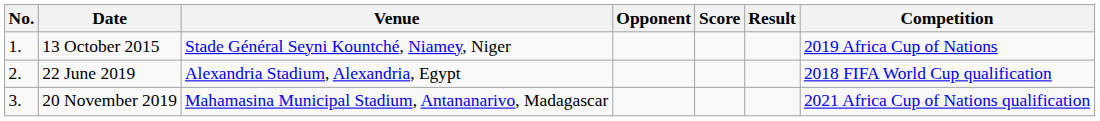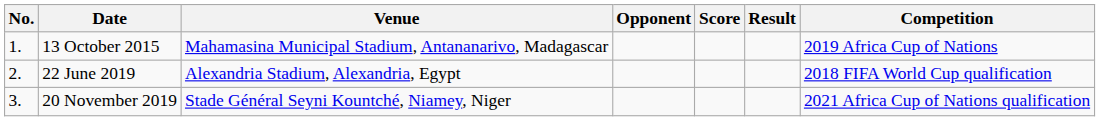 <table class="wikitable">
 <tr>
 <th>No.</th>
 <th>Date</th>
 <th>Venue</th>
 <th>Opponent</th>
 <th>Score</th>
 <th>Result</th>
 <th>Competition</th>
 </tr>
 <tr>
 <td>1.</td>
 <td>13 October 2015</td>
-<td><a href='#'>Stade Général Seyni Kountché</a>, <a href='#'>Niamey</a>, Niger</td>
+<td><a href='#'>Mahamasina Municipal Stadium</a>, <a href='#'>Antananarivo</a>, Madagascar</td>
 <td></td>
 <td></td>
 <td></td>
 <td><a href='#'>2019 Africa Cup of Nations</a></td>
 </tr>
 <tr>
 <td>2.</td>
 <td>22 June 2019</td>
 <td><a href='#'>Alexandria Stadium</a>, <a href='#'>Alexandria</a>, Egypt</td>
 <td></td>
 <td></td>
 <td></td>
 <td><a href='#'>2018 FIFA World Cup qualification</a></td>
 </tr>
 <tr>
 <td>3.</td>
 <td>20 November 2019</td>
-<td><a href='#'>Mahamasina Municipal Stadium</a>, <a href='#'>Antananarivo</a>, Madagascar</td>
+<td><a href='#'>Stade Général Seyni Kountché</a>, <a href='#'>Niamey</a>, Niger</td>
 <td></td>
 <td></td>
 <td></td>
 <td><a href='#'>2021 Africa Cup of Nations qualification</a></td>
 </tr>
 </table>
